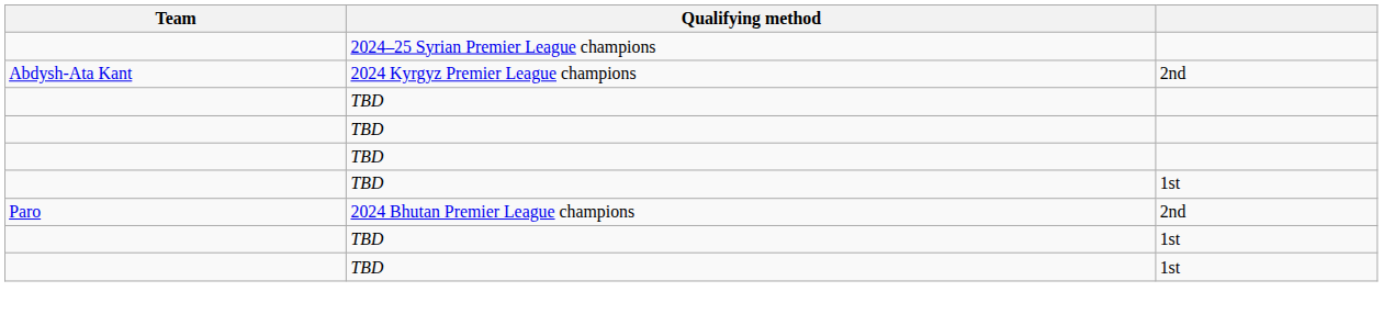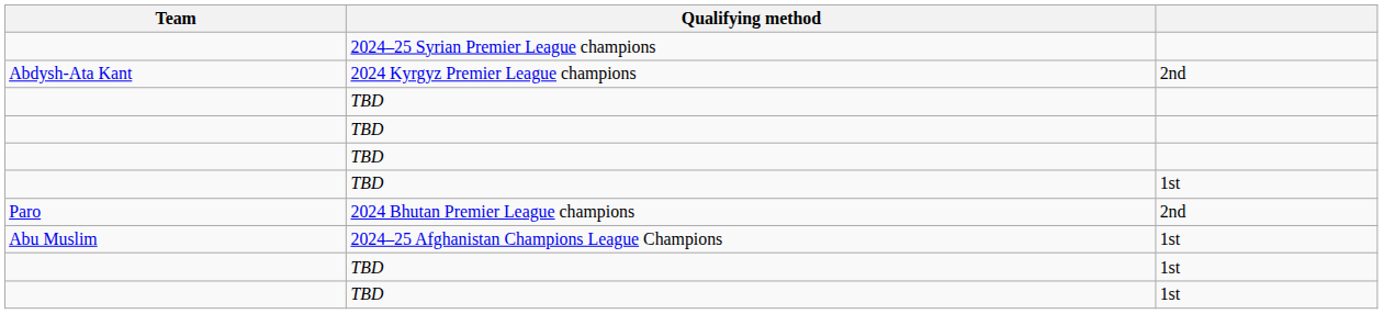 <table class="wikitable" style="table-layout:fixed;width:100%;">
 <tr>
 <th width=25%>Team</th>
 <th width=60%>Qualifying method</th>
 <th width=16%> </th>
 </tr>
 <tr>
 <td></td>
 <td><a href='#'>2024–25 Syrian Premier League</a> champions</td>
 <td></td>
 </tr>
 <tr>
 <td> <a href='#'>Abdysh-Ata Kant</a></td>
 <td><a href='#'>2024 Kyrgyz Premier League</a> champions</td>
 <td>2nd </td>
 </tr>
 <tr>
 <td></td>
 <td><em>TBD</em></td>
 <td></td>
 </tr>
 <tr 2nd>
 <td></td>
 <td><em>TBD</em></td>
 <td></td>
 </tr>
 <tr>
 <td></td>
 <td><em>TBD</em></td>
 <td></td>
 </tr>
 <tr>
 <td></td>
 <td><em>TBD</em></td>
 <td>1st</td>
 </tr>
 <tr>
 <td> <a href='#'>Paro</a></td>
 <td><a href='#'>2024 Bhutan Premier League</a> champions</td>
 <td>2nd </td>
 </tr>
 <tr>
+<td> <a href='#'>Abu Muslim</a></td>
+<td><a href='#'>2024–25 Afghanistan Champions League</a> Champions</td>
+<td>1st</td>
+</tr>
+<tr>
 <td></td>
 <td><em>TBD</em></td>
 <td>1st</td>
 </tr>
 <tr>
 <td></td>
 <td><em>TBD</em></td>
 <td>1st</td>
 </tr>
 </table>
